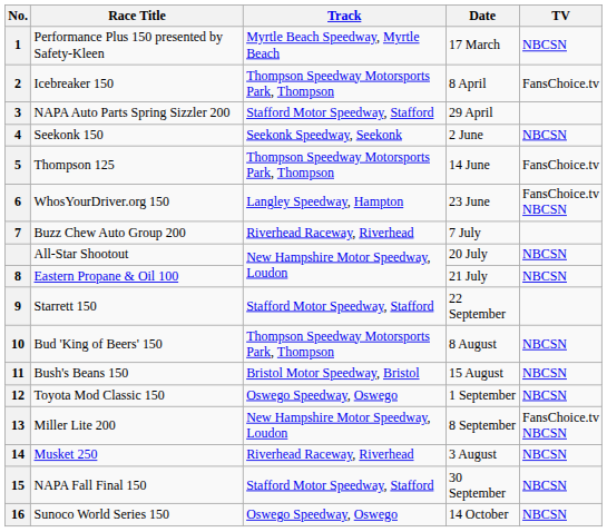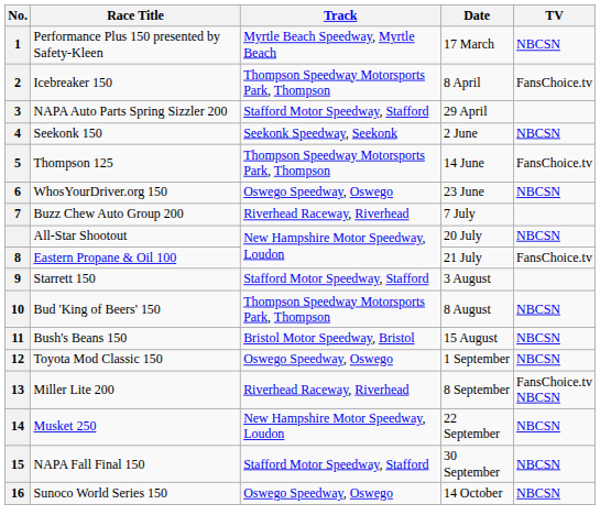 <table class="wikitable" style="font-size:85%;">
 <tr>
 <th>No.</th>
 <th>Race Title</th>
 <th><a href='#'>Track</a></th>
 <th>Date</th>
 <th>TV</th>
 </tr>
 <tr>
 <th>1</th>
 <td>Performance Plus 150 presented by Safety-Kleen</td>
 <td><a href='#'>Myrtle Beach Speedway</a>, <a href='#'>Myrtle Beach</a></td>
 <td>17 March</td>
 <td><a href='#'>NBCSN</a></td>
 </tr>
 <tr>
 <th>2</th>
 <td>Icebreaker 150</td>
 <td><a href='#'>Thompson Speedway Motorsports Park</a>, <a href='#'>Thompson</a></td>
 <td>8 April</td>
 <td>FansChoice.tv</td>
 </tr>
 <tr>
 <th>3</th>
 <td>NAPA Auto Parts Spring Sizzler 200</td>
 <td><a href='#'>Stafford Motor Speedway</a>, <a href='#'>Stafford</a></td>
 <td>29 April</td>
 <td></td>
 </tr>
 <tr>
 <th>4</th>
 <td>Seekonk 150</td>
 <td><a href='#'>Seekonk Speedway</a>, <a href='#'>Seekonk</a></td>
 <td>2 June</td>
 <td><a href='#'>NBCSN</a></td>
 </tr>
 <tr>
 <th>5</th>
 <td>Thompson 125</td>
 <td><a href='#'>Thompson Speedway Motorsports Park</a>, <a href='#'>Thompson</a></td>
 <td>14 June</td>
 <td>FansChoice.tv</td>
 </tr>
 <tr>
 <th>6</th>
 <td>WhosYourDriver.org 150</td>
-<td><a href='#'>Langley Speedway</a>, <a href='#'>Hampton</a></td>
+<td><a href='#'>Oswego Speedway</a>, <a href='#'>Oswego</a></td>
 <td>23 June</td>
-<td>FansChoice.tv<br><a href='#'>NBCSN</a></td>
+<td><a href='#'>NBCSN</a></td>
 </tr>
 <tr>
 <th>7</th>
 <td>Buzz Chew Auto Group 200</td>
 <td><a href='#'>Riverhead Raceway</a>, <a href='#'>Riverhead</a></td>
 <td>7 July</td>
 <td></td>
 </tr>
 <tr>
 <th></th>
 <td>All-Star Shootout</td>
 <td rowspan=2><a href='#'>New Hampshire Motor Speedway</a>, <a href='#'>Loudon</a></td>
 <td>20 July</td>
 <td><a href='#'>NBCSN</a></td>
 </tr>
 <tr>
 <th>8</th>
 <td><a href='#'>Eastern Propane & Oil 100</a></td>
 <td>21 July</td>
-<td><a href='#'>NBCSN</a></td>
+<td>FansChoice.tv</td>
 </tr>
 <tr>
 <th>9</th>
 <td>Starrett 150</td>
 <td><a href='#'>Stafford Motor Speedway</a>, <a href='#'>Stafford</a></td>
-<td>22 September</td>
+<td>3 August</td>
 <td></td>
 </tr>
 <tr>
 <th>10</th>
 <td>Bud 'King of Beers' 150</td>
 <td><a href='#'>Thompson Speedway Motorsports Park</a>, <a href='#'>Thompson</a></td>
 <td>8 August</td>
 <td><a href='#'>NBCSN</a></td>
 </tr>
 <tr>
 <th>11</th>
 <td>Bush's Beans 150</td>
 <td><a href='#'>Bristol Motor Speedway</a>, <a href='#'>Bristol</a></td>
 <td>15 August</td>
 <td><a href='#'>NBCSN</a></td>
 </tr>
 <tr>
 <th>12</th>
 <td>Toyota Mod Classic 150</td>
 <td><a href='#'>Oswego Speedway</a>, <a href='#'>Oswego</a></td>
 <td>1 September</td>
 <td><a href='#'>NBCSN</a></td>
 </tr>
 <tr>
 <th>13</th>
 <td>Miller Lite 200</td>
-<td><a href='#'>New Hampshire Motor Speedway</a>, <a href='#'>Loudon</a></td>
+<td><a href='#'>Riverhead Raceway</a>, <a href='#'>Riverhead</a></td>
 <td>8 September</td>
 <td>FansChoice.tv<br><a href='#'>NBCSN</a></td>
 </tr>
 <tr>
 <th>14</th>
 <td><a href='#'>Musket 250</a></td>
-<td><a href='#'>Riverhead Raceway</a>, <a href='#'>Riverhead</a></td>
-<td>3 August</td>
+<td><a href='#'>New Hampshire Motor Speedway</a>, <a href='#'>Loudon</a></td>
+<td>22 September</td>
 <td><a href='#'>NBCSN</a></td>
 </tr>
 <tr>
 <th>15</th>
 <td>NAPA Fall Final 150</td>
 <td><a href='#'>Stafford Motor Speedway</a>, <a href='#'>Stafford</a></td>
 <td>30 September</td>
 <td><a href='#'>NBCSN</a></td>
 </tr>
 <tr>
 <th>16</th>
 <td>Sunoco World Series 150</td>
 <td><a href='#'>Oswego Speedway</a>, <a href='#'>Oswego</a></td>
 <td>14 October</td>
 <td><a href='#'>NBCSN</a></td>
 </tr>
 </table>
